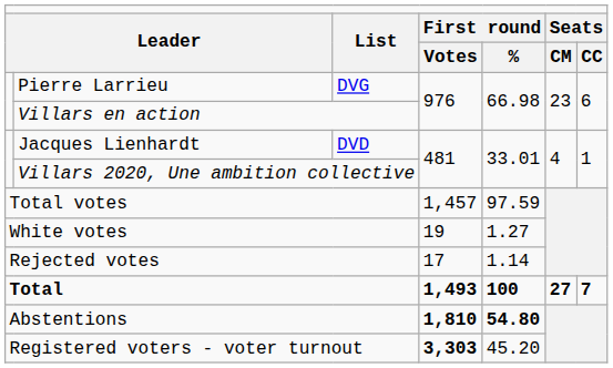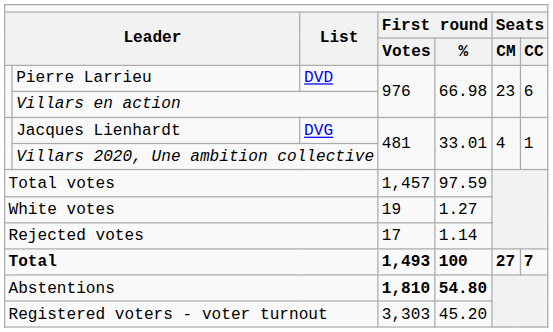 <table class="wikitable">
 <tr>
 <td colspan="7"></td>
 </tr>
 <tr>
 <th colspan="2" rowspan="2">Leader</th>
 <th rowspan="2">List</th>
 <th colspan="2">First round</th>
 <th colspan="2">Seats</th>
 </tr>
 <tr>
 <th>Votes</th>
 <th>%</th>
 <th>CM</th>
 <th>CC</th>
 </tr>
 <tr>
 <td rowspan="2" bgcolor=></td>
 <td>Pierre Larrieu</td>
-<td><a href='#'>DVG</a></td>
+<td><a href='#'>DVD</a></td>
 <td rowspan="2">976</td>
 <td rowspan="2">66.98</td>
 <td rowspan="2">23</td>
 <td rowspan="2">6</td>
 </tr>
 <tr>
 <td colspan="2"><em>Villars en action</em></td>
 </tr>
 <tr>
 <td rowspan="2" bgcolor=></td>
 <td>Jacques Lienhardt</td>
-<td><a href='#'>DVD</a></td>
+<td><a href='#'>DVG</a></td>
 <td rowspan="2">481</td>
 <td rowspan="2">33.01</td>
 <td rowspan="2">4</td>
 <td rowspan="2">1</td>
 </tr>
 <tr>
 <td colspan="2"><em>Villars 2020, Une ambition collective</em></td>
 </tr>
 <tr>
 <td colspan="3">Total votes</td>
 <td>1,457</td>
 <td>97.59</td>
 <th colspan="2" rowspan="3"></th>
 </tr>
 <tr>
 <td colspan="3">White votes</td>
 <td>19</td>
 <td>1.27</td>
 </tr>
 <tr>
 <td colspan="3">Rejected votes</td>
 <td>17</td>
 <td>1.14</td>
 </tr>
 <tr>
 <td colspan="3"><strong>Total</strong></td>
 <td><strong>1,493</strong></td>
 <td><strong>100</strong></td>
 <td><strong>27</strong></td>
 <td><strong>7</strong></td>
 </tr>
 <tr>
 <td colspan="3">Abstentions</td>
 <td><strong>1,810</strong></td>
 <td><strong>54.80</strong></td>
 <th colspan="2" rowspan="2"></th>
 </tr>
 <tr>
 <td colspan="3">Registered voters - voter turnout</td>
-<td><strong>3,303</strong></td>
+<td>3,303</td>
 <td>45.20</td>
 </tr>
 </table>
